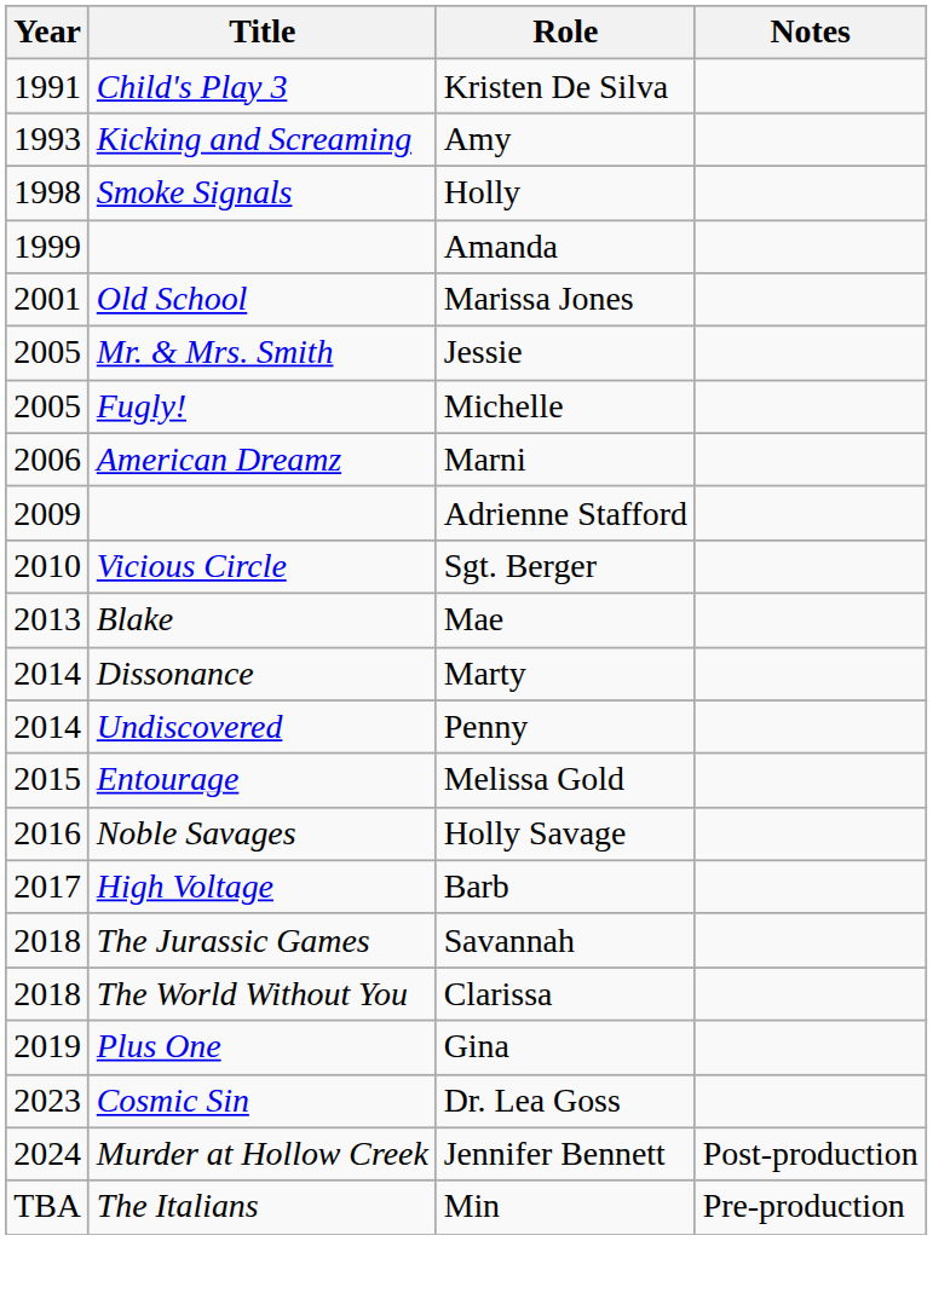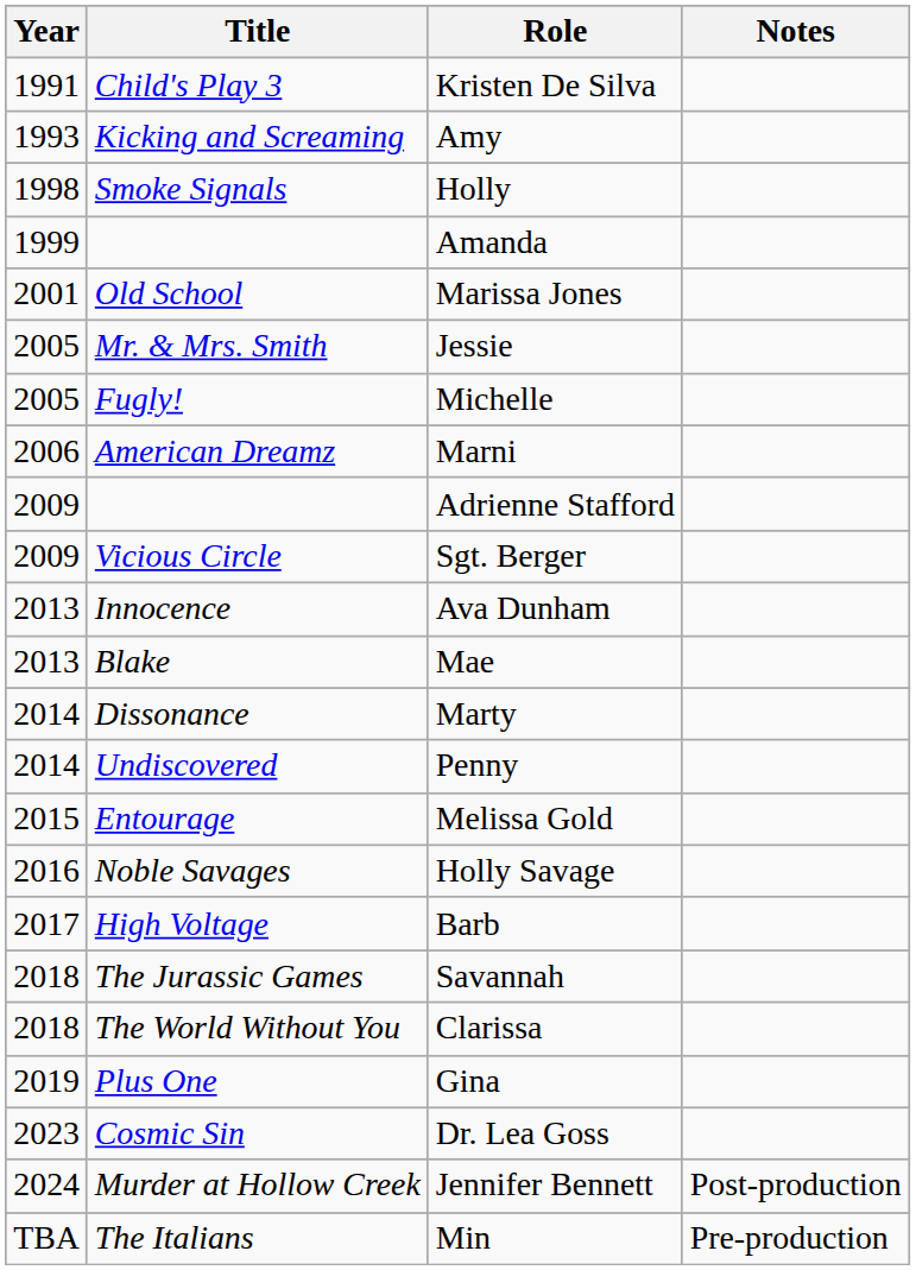 <table class="wikitable sortable">
 <tr>
 <th>Year</th>
 <th>Title</th>
 <th>Role</th>
 <th class="unsortable">Notes</th>
 </tr>
 <tr>
 <td>1991</td>
 <td><em><a href='#'>Child's Play 3</a></em></td>
 <td>Kristen De Silva</td>
 <td></td>
 </tr>
 <tr>
 <td>1993</td>
 <td><em><a href='#'>Kicking and Screaming</a></em></td>
 <td>Amy</td>
 <td></td>
 </tr>
 <tr>
 <td>1998</td>
 <td><em><a href='#'>Smoke Signals</a></em></td>
 <td>Holly</td>
 <td></td>
 </tr>
 <tr>
 <td>1999</td>
 <td><em></em></td>
 <td>Amanda</td>
 <td></td>
 </tr>
 <tr>
 <td>2001</td>
 <td><em><a href='#'>Old School</a></em></td>
 <td>Marissa Jones</td>
 <td></td>
 </tr>
 <tr>
 <td>2005</td>
 <td><em><a href='#'>Mr. & Mrs. Smith</a></em></td>
 <td>Jessie</td>
 <td></td>
 </tr>
 <tr>
 <td>2005</td>
 <td><em><a href='#'>Fugly!</a></em></td>
 <td>Michelle</td>
 <td></td>
 </tr>
 <tr>
 <td>2006</td>
 <td><em><a href='#'>American Dreamz</a></em></td>
 <td>Marni</td>
 <td></td>
 </tr>
 <tr>
 <td>2009</td>
 <td><em></em></td>
 <td>Adrienne Stafford</td>
 <td></td>
 </tr>
 <tr>
-<td>2010</td>
+<td>2009</td>
 <td><em><a href='#'>Vicious Circle</a></em></td>
 <td>Sgt. Berger</td>
+<td></td>
+</tr>
+<tr>
+<td>2013</td>
+<td><em>Innocence</em></td>
+<td>Ava Dunham</td>
 <td></td>
 </tr>
 <tr>
 <td>2013</td>
 <td><em>Blake</em></td>
 <td>Mae</td>
 <td></td>
 </tr>
 <tr>
 <td>2014</td>
 <td><em>Dissonance</em></td>
 <td>Marty</td>
 <td></td>
 </tr>
 <tr>
 <td>2014</td>
 <td><em><a href='#'>Undiscovered</a></em></td>
 <td>Penny</td>
 <td></td>
 </tr>
 <tr>
 <td>2015</td>
 <td><em><a href='#'>Entourage</a></em></td>
 <td>Melissa Gold</td>
 <td></td>
 </tr>
 <tr>
 <td>2016</td>
 <td><em>Noble Savages</em></td>
 <td>Holly Savage</td>
 <td></td>
 </tr>
 <tr>
 <td>2017</td>
 <td><em><a href='#'>High Voltage</a></em></td>
 <td>Barb</td>
 <td></td>
 </tr>
 <tr>
 <td>2018</td>
 <td><em>The Jurassic Games</em></td>
 <td>Savannah</td>
 <td></td>
 </tr>
 <tr>
 <td>2018</td>
 <td><em>The World Without You</em></td>
 <td>Clarissa</td>
 <td></td>
 </tr>
 <tr>
 <td>2019</td>
 <td><em><a href='#'>Plus One</a></em></td>
 <td>Gina</td>
 <td></td>
 </tr>
 <tr>
 <td>2023</td>
 <td><em><a href='#'>Cosmic Sin</a></em></td>
 <td>Dr. Lea Goss</td>
 <td></td>
 </tr>
 <tr>
 <td>2024</td>
 <td><em>Murder at Hollow Creek</em></td>
 <td>Jennifer Bennett</td>
 <td>Post-production</td>
 </tr>
 <tr>
 <td>TBA</td>
 <td><em>The Italians</em></td>
 <td>Min</td>
 <td>Pre-production</td>
 </tr>
 </table>
